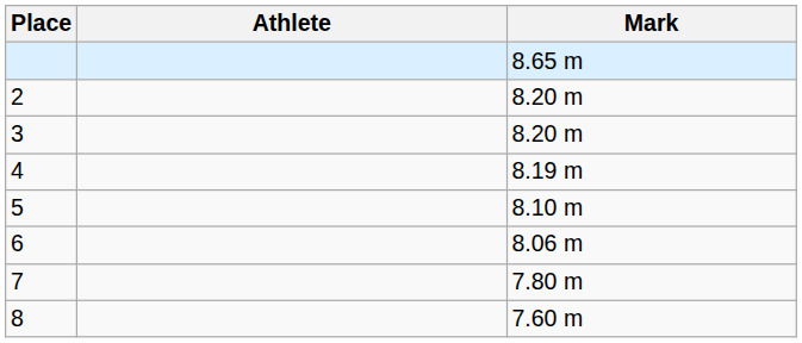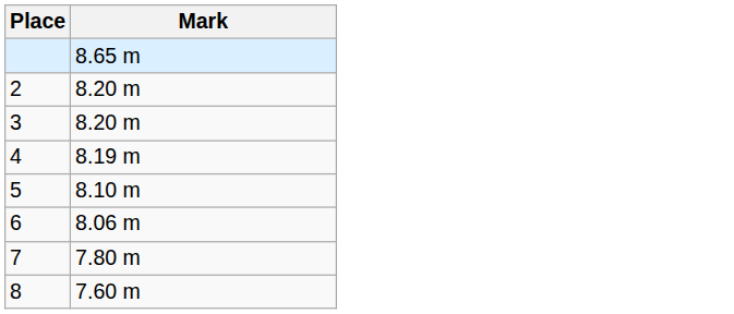 <table class=wikitable>
 <tr>
 <th>Place</th>
-<th style="width:18em">Athlete</th>
 <th style="width:12em">Mark</th>
 </tr>
 <tr style="background:#daefff;">
-<td></td>
 <td></td>
 <td>8.65 m    </td>
 </tr>
 <tr>
 <td>2</td>
-<td></td>
 <td>8.20 m </td>
 </tr>
 <tr>
 <td>3</td>
-<td></td>
 <td>8.20 m </td>
 </tr>
 <tr>
 <td>4</td>
-<td></td>
 <td>8.19 m </td>
 </tr>
 <tr>
 <td>5</td>
-<td></td>
 <td>8.10 m </td>
 </tr>
 <tr>
 <td>6</td>
-<td></td>
 <td>8.06 m </td>
 </tr>
 <tr>
 <td>7</td>
-<td></td>
 <td>7.80 m </td>
 </tr>
 <tr>
 <td>8</td>
-<td></td>
 <td>7.60 m </td>
 </tr>
 </table>
